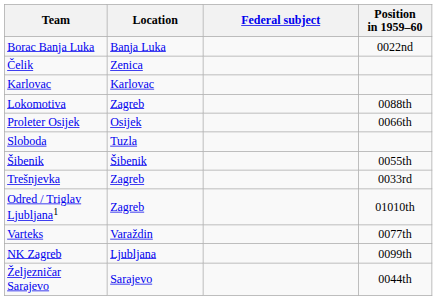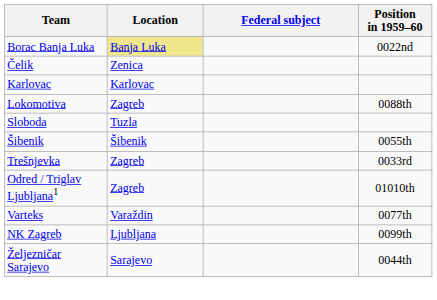 <table class="wikitable sortable" style="text-align: left;">
 <tr>
 <th width="130">Team</th>
 <th width="120">Location</th>
 <th width="200"><a href='#'>Federal subject</a></th>
 <th width="90">Position<br>in 1959–60</th>
 </tr>
 <tr>
 <td><a href='#'>Borac Banja Luka</a></td>
-<td><a href='#'>Banja Luka</a></td>
+<td style="background: khaki;"><a href='#'>Banja Luka</a></td>
 <td></td>
 <td style="text-align:center;"><span>002</span>2nd</td>
 </tr>
 <tr>
 <td><a href='#'>Čelik</a></td>
 <td><a href='#'>Zenica</a></td>
 <td></td>
 <td></td>
 </tr>
 <tr>
 <td><a href='#'>Karlovac</a></td>
 <td><a href='#'>Karlovac</a></td>
 <td></td>
 <td></td>
 </tr>
 <tr>
 <td><a href='#'>Lokomotiva</a></td>
 <td><a href='#'>Zagreb</a></td>
 <td></td>
 <td style="text-align:center;"><span>008</span>8th</td>
-</tr>
-<tr>
-<td><a href='#'>Proleter Osijek</a></td>
-<td><a href='#'>Osijek</a></td>
-<td></td>
-<td style="text-align:center;"><span>006</span>6th</td>
 </tr>
 <tr>
 <td><a href='#'>Sloboda</a></td>
 <td><a href='#'>Tuzla</a></td>
 <td></td>
 <td></td>
 </tr>
 <tr>
 <td><a href='#'>Šibenik</a></td>
 <td><a href='#'>Šibenik</a></td>
 <td></td>
 <td style="text-align:center;"><span>005</span>5th</td>
 </tr>
 <tr>
 <td><a href='#'>Trešnjevka</a></td>
 <td><a href='#'>Zagreb</a></td>
 <td></td>
 <td style="text-align:center;"><span>003</span>3rd</td>
 </tr>
 <tr>
 <td><a href='#'>Odred / Triglav Ljubljana</a><sup>1</sup></td>
 <td><a href='#'>Zagreb</a></td>
 <td></td>
 <td style="text-align:center;"><span>010</span>10th</td>
 </tr>
 <tr>
 <td><a href='#'>Varteks</a></td>
 <td><a href='#'>Varaždin</a></td>
 <td></td>
 <td style="text-align:center;"><span>007</span>7th</td>
 </tr>
 <tr>
 <td><a href='#'>NK Zagreb</a></td>
 <td><a href='#'>Ljubljana</a></td>
 <td></td>
 <td style="text-align:center;"><span>009</span>9th</td>
 </tr>
 <tr>
 <td><a href='#'>Željezničar Sarajevo</a></td>
 <td><a href='#'>Sarajevo</a></td>
 <td></td>
 <td style="text-align:center;"><span>004</span>4th</td>
 </tr>
 </table>
